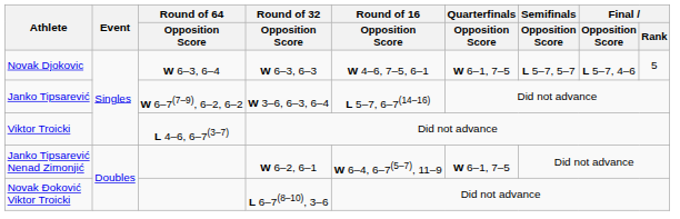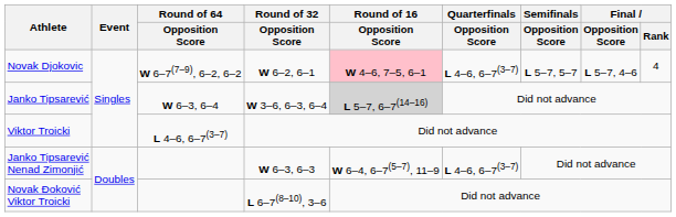 <table class=wikitable style="font-size:90%">
 <tr>
 <th rowspan="2">Athlete</th>
 <th rowspan="2">Event</th>
 <th>Round of 64</th>
 <th>Round of 32</th>
 <th>Round of 16</th>
 <th>Quarterfinals</th>
 <th>Semifinals</th>
 <th colspan=2>Final / </th>
 </tr>
 <tr style="font-size:95%">
 <th>Opposition<br>Score</th>
 <th>Opposition<br>Score</th>
 <th>Opposition<br>Score</th>
 <th>Opposition<br>Score</th>
 <th>Opposition<br>Score</th>
 <th>Opposition<br>Score</th>
 <th>Rank</th>
 </tr>
 <tr align=center>
 <td align=left><a href='#'>Novak Djokovic</a></td>
 <td rowspan=3 align=left><a href='#'>Singles</a></td>
-<td><br><strong>W</strong> 6–3, 6–4</td>
-<td><br><strong>W</strong> 6–3, 6–3</td>
-<td><br><strong>W</strong> 4–6, 7–5, 6–1</td>
-<td><br><strong>W</strong> 6–1, 7–5</td>
+<td><br><strong>W</strong> 6–7<sup>(7–9)</sup>, 6–2, 6–2</td>
+<td><br><strong>W</strong> 6–2, 6–1</td>
+<td style="background: pink;"><br><strong>W</strong> 4–6, 7–5, 6–1</td>
+<td><br><strong>L</strong> 4–6, 6–7<sup>(3–7)</sup></td>
 <td><br><strong>L</strong> 5–7, 5–7</td>
 <td><br><strong>L</strong> 5–7, 4–6</td>
-<td>5</td>
+<td>4</td>
 </tr>
 <tr align=center>
 <td align=left><a href='#'>Janko Tipsarević</a></td>
-<td><br><strong>W</strong> 6–7<sup>(7–9)</sup>, 6–2, 6–2</td>
+<td><br><strong>W</strong> 6–3, 6–4</td>
 <td><br><strong>W</strong> 3–6, 6–3, 6–4</td>
-<td><br><strong>L</strong> 5–7, 6–7<sup>(14–16)</sup></td>
+<td style="background: lightgrey;"><br><strong>L</strong> 5–7, 6–7<sup>(14–16)</sup></td>
 <td colspan=4>Did not advance</td>
 </tr>
 <tr align=center>
 <td align=left><a href='#'>Viktor Troicki</a></td>
 <td><br><strong>L</strong> 4–6, 6–7<sup>(3–7)</sup></td>
 <td colspan=6>Did not advance</td>
 </tr>
 <tr align=center>
 <td align=left><a href='#'>Janko Tipsarević</a><br><a href='#'>Nenad Zimonjić</a></td>
 <td align=left rowspan=2><a href='#'>Doubles</a></td>
 <td></td>
-<td><br><strong>W</strong> 6–2, 6–1</td>
+<td><br><strong>W</strong> 6–3, 6–3</td>
 <td><br><strong>W</strong> 6–4, 6–7<sup>(5–7)</sup>, 11–9</td>
-<td><br><strong>W</strong> 6–1, 7–5</td>
+<td><br><strong>L</strong> 4–6, 6–7<sup>(3–7)</sup></td>
 <td colspan=3>Did not advance</td>
 </tr>
 <tr align=center>
 <td align=left><a href='#'>Novak Đoković</a><br><a href='#'>Viktor Troicki</a></td>
 <td></td>
 <td><br><strong>L</strong> 6–7<sup>(8–10)</sup>, 3–6</td>
 <td colspan=5>Did not advance</td>
 </tr>
 </table>
